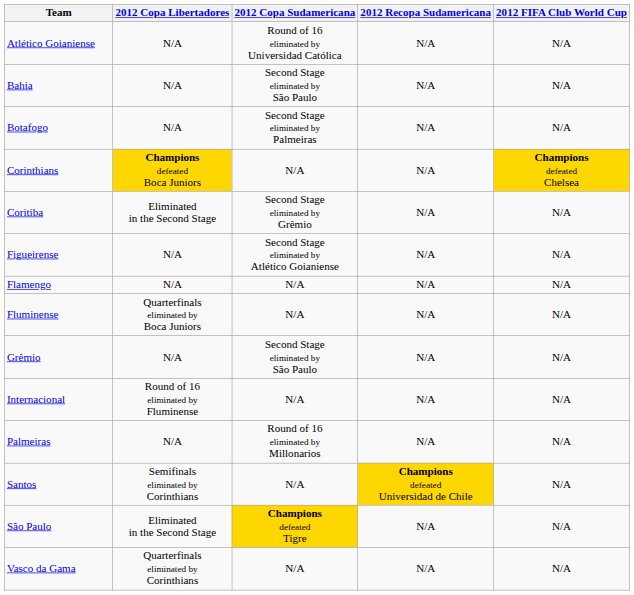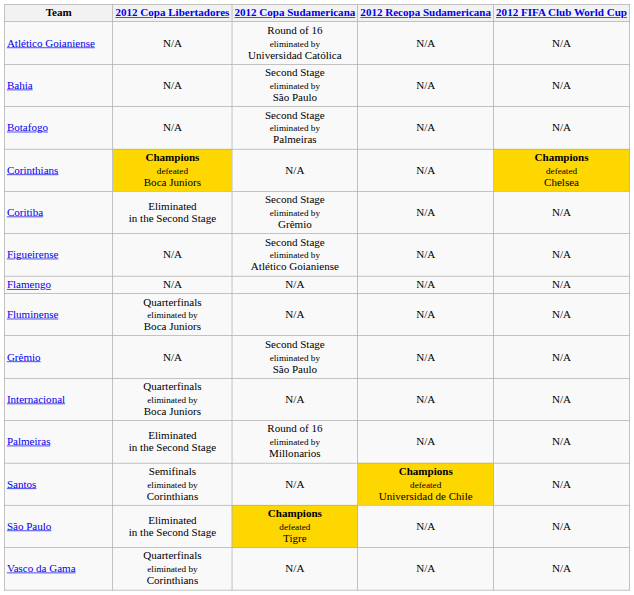 <table class="wikitable">
 <tr>
 <th width=150>Team</th>
 <th width=><a href='#'>2012 Copa Libertadores</a></th>
 <th width=><a href='#'>2012 Copa Sudamericana</a></th>
 <th width=><a href='#'>2012 Recopa Sudamericana</a></th>
 <th width=><a href='#'>2012 FIFA Club World Cup</a></th>
 </tr>
 <tr>
 <td><a href='#'>Atlético Goianiense</a></td>
 <td align=center>N/A</td>
 <td align=center>Round of 16<br><small>eliminated by</small><br> Universidad Católica</td>
 <td align=center>N/A</td>
 <td align=center>N/A</td>
 </tr>
 <tr>
 <td><a href='#'>Bahia</a></td>
 <td align=center>N/A</td>
 <td align=center>Second Stage<br><small>eliminated by</small><br> São Paulo</td>
 <td align=center>N/A</td>
 <td align=center>N/A</td>
 </tr>
 <tr>
 <td><a href='#'>Botafogo</a></td>
 <td align=center>N/A</td>
 <td align=center>Second Stage<br><small>eliminated by</small><br> Palmeiras</td>
 <td align=center>N/A</td>
 <td align=center>N/A</td>
 </tr>
 <tr>
 <td><a href='#'>Corinthians</a></td>
 <td align=center bgcolor=gold><strong>Champions</strong><br><small>defeated</small><br> Boca Juniors</td>
 <td align=center>N/A</td>
 <td align=center>N/A</td>
 <td align=center bgcolor=gold><strong>Champions</strong><br><small>defeated</small><br> Chelsea</td>
 </tr>
 <tr>
 <td><a href='#'>Coritiba</a></td>
 <td align=center>Eliminated<br>in the Second Stage</td>
 <td align=center>Second Stage<br><small>eliminated by</small><br> Grêmio</td>
 <td align=center>N/A</td>
 <td align=center>N/A</td>
 </tr>
 <tr>
 <td><a href='#'>Figueirense</a></td>
 <td align=center>N/A</td>
 <td align=center>Second Stage<br><small>eliminated by</small><br> Atlético Goianiense</td>
 <td align=center>N/A</td>
 <td align=center>N/A</td>
 </tr>
 <tr>
 <td><a href='#'>Flamengo</a></td>
 <td align=center>N/A</td>
 <td align=center>N/A</td>
 <td align=center>N/A</td>
 <td align=center>N/A</td>
 </tr>
 <tr>
 <td><a href='#'>Fluminense</a></td>
 <td align=center>Quarterfinals<br><small>eliminated by</small><br> Boca Juniors</td>
 <td align=center>N/A</td>
 <td align=center>N/A</td>
 <td align=center>N/A</td>
 </tr>
 <tr>
 <td><a href='#'>Grêmio</a></td>
 <td align=center>N/A</td>
 <td align=center>Second Stage<br><small>eliminated by</small><br> São Paulo</td>
 <td align=center>N/A</td>
 <td align=center>N/A</td>
 </tr>
 <tr>
 <td><a href='#'>Internacional</a></td>
-<td align=center>Round of 16<br><small>eliminated by</small><br> Fluminense</td>
+<td align=center>Quarterfinals<br><small>eliminated by</small><br> Boca Juniors</td>
 <td align=center>N/A</td>
 <td align=center>N/A</td>
 <td align=center>N/A</td>
 </tr>
 <tr>
 <td><a href='#'>Palmeiras</a></td>
-<td align=center>N/A</td>
+<td align=center>Eliminated<br>in the Second Stage</td>
 <td align=center>Round of 16<br><small>eliminated by</small><br> Millonarios</td>
 <td align=center>N/A</td>
 <td align=center>N/A</td>
 </tr>
 <tr>
 <td><a href='#'>Santos</a></td>
 <td align=center>Semifinals<br><small>eliminated by</small><br> Corinthians</td>
 <td align=center>N/A</td>
 <td align=center bgcolor=gold><strong>Champions</strong><br><small>defeated</small><br> Universidad de Chile</td>
 <td align=center>N/A</td>
 </tr>
 <tr>
 <td><a href='#'>São Paulo</a></td>
 <td align=center>Eliminated<br>in the Second Stage</td>
 <td align=center bgcolor=gold><strong>Champions</strong><br><small>defeated</small><br> Tigre</td>
 <td align=center>N/A</td>
 <td align=center>N/A</td>
 </tr>
 <tr>
 <td><a href='#'>Vasco da Gama</a></td>
 <td align=center>Quarterfinals<br><small>eliminated by</small><br> Corinthians</td>
 <td align=center>N/A</td>
 <td align=center>N/A</td>
 <td align=center>N/A</td>
 </tr>
 </table>
